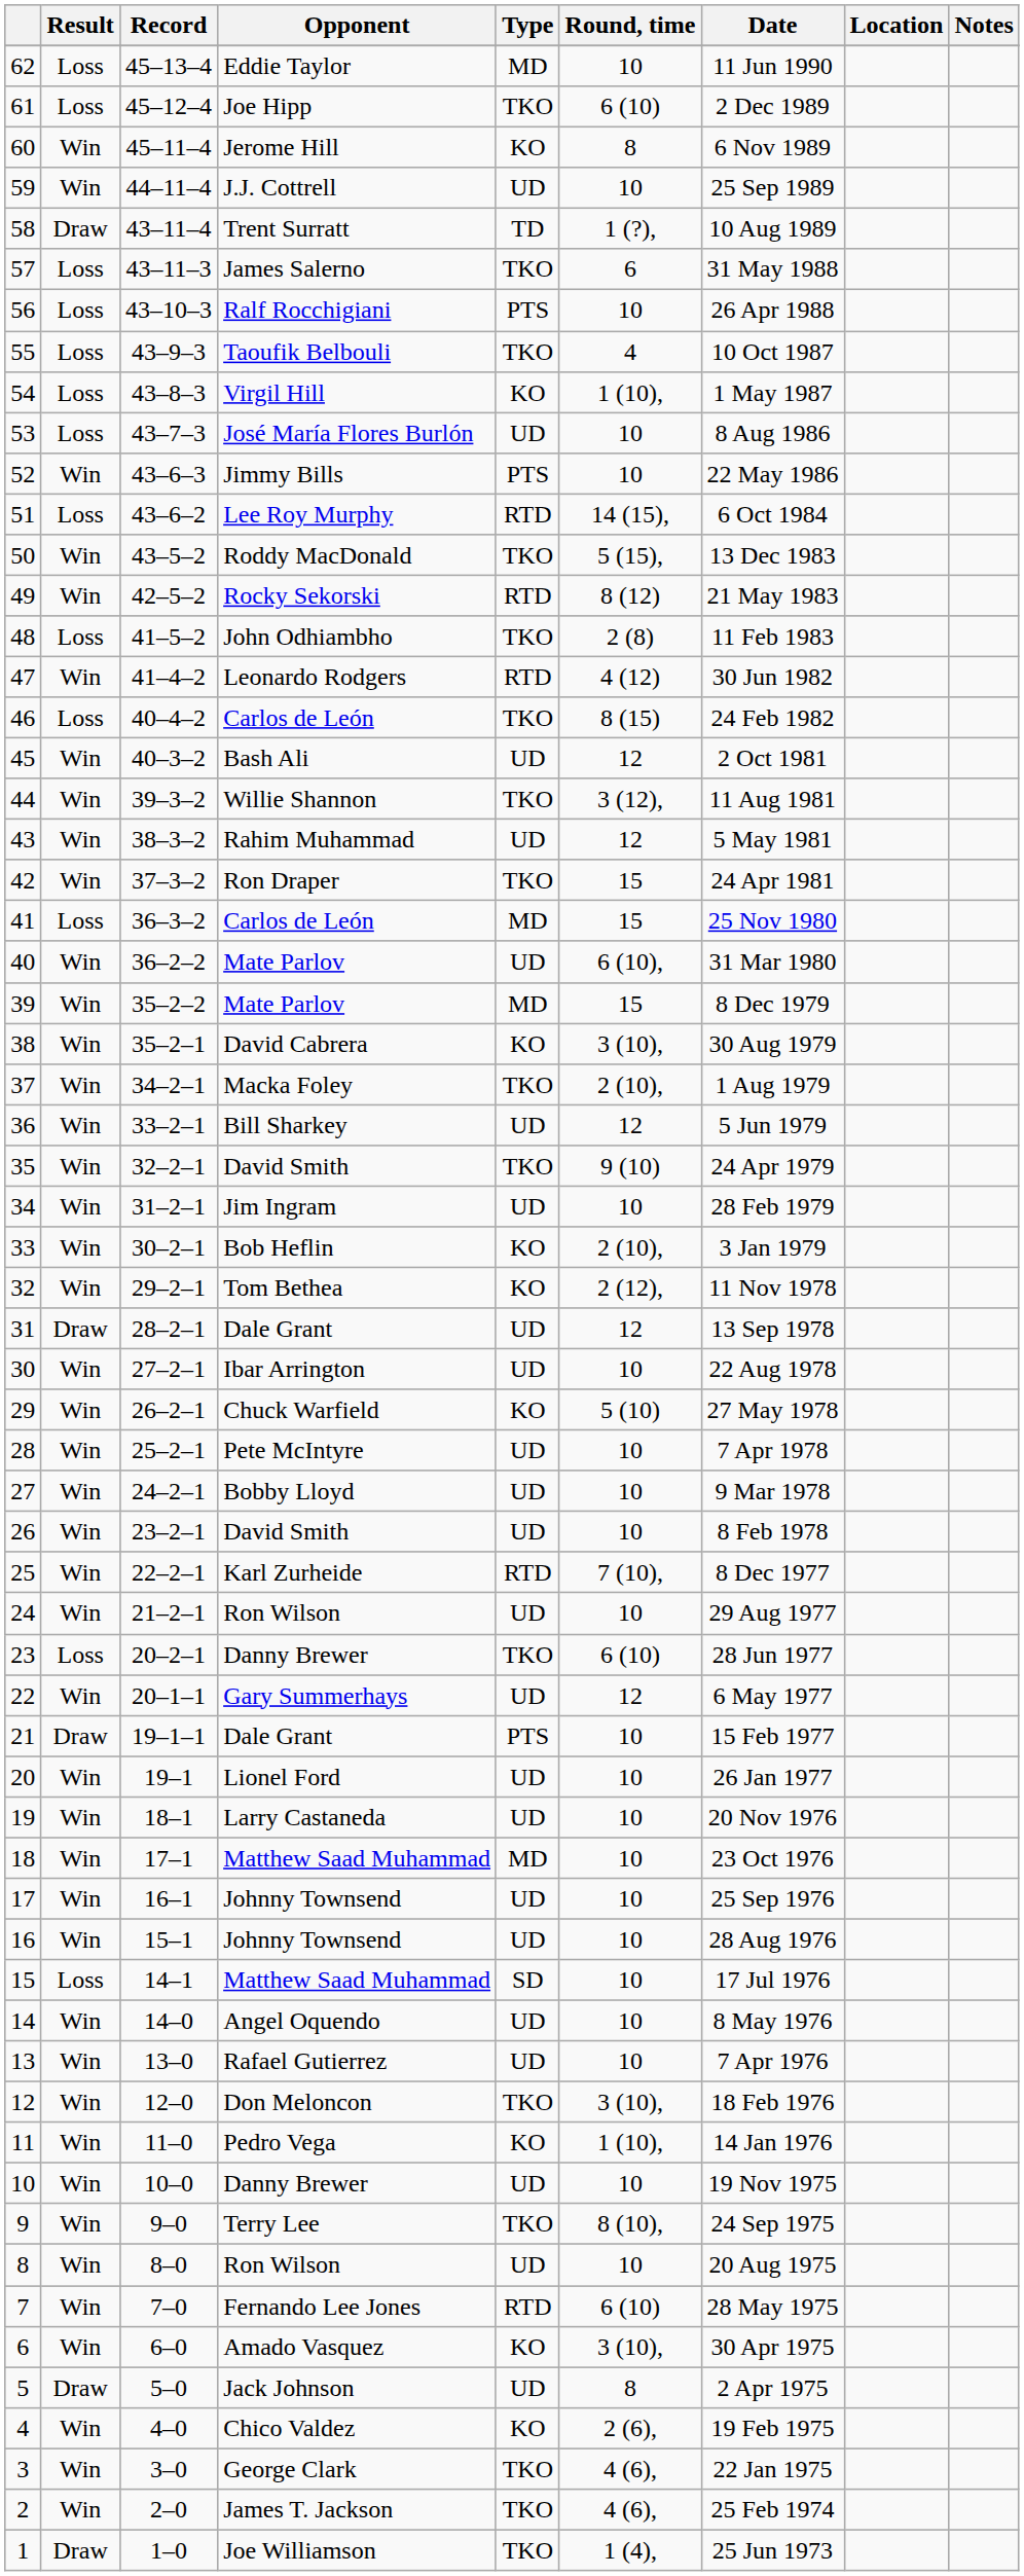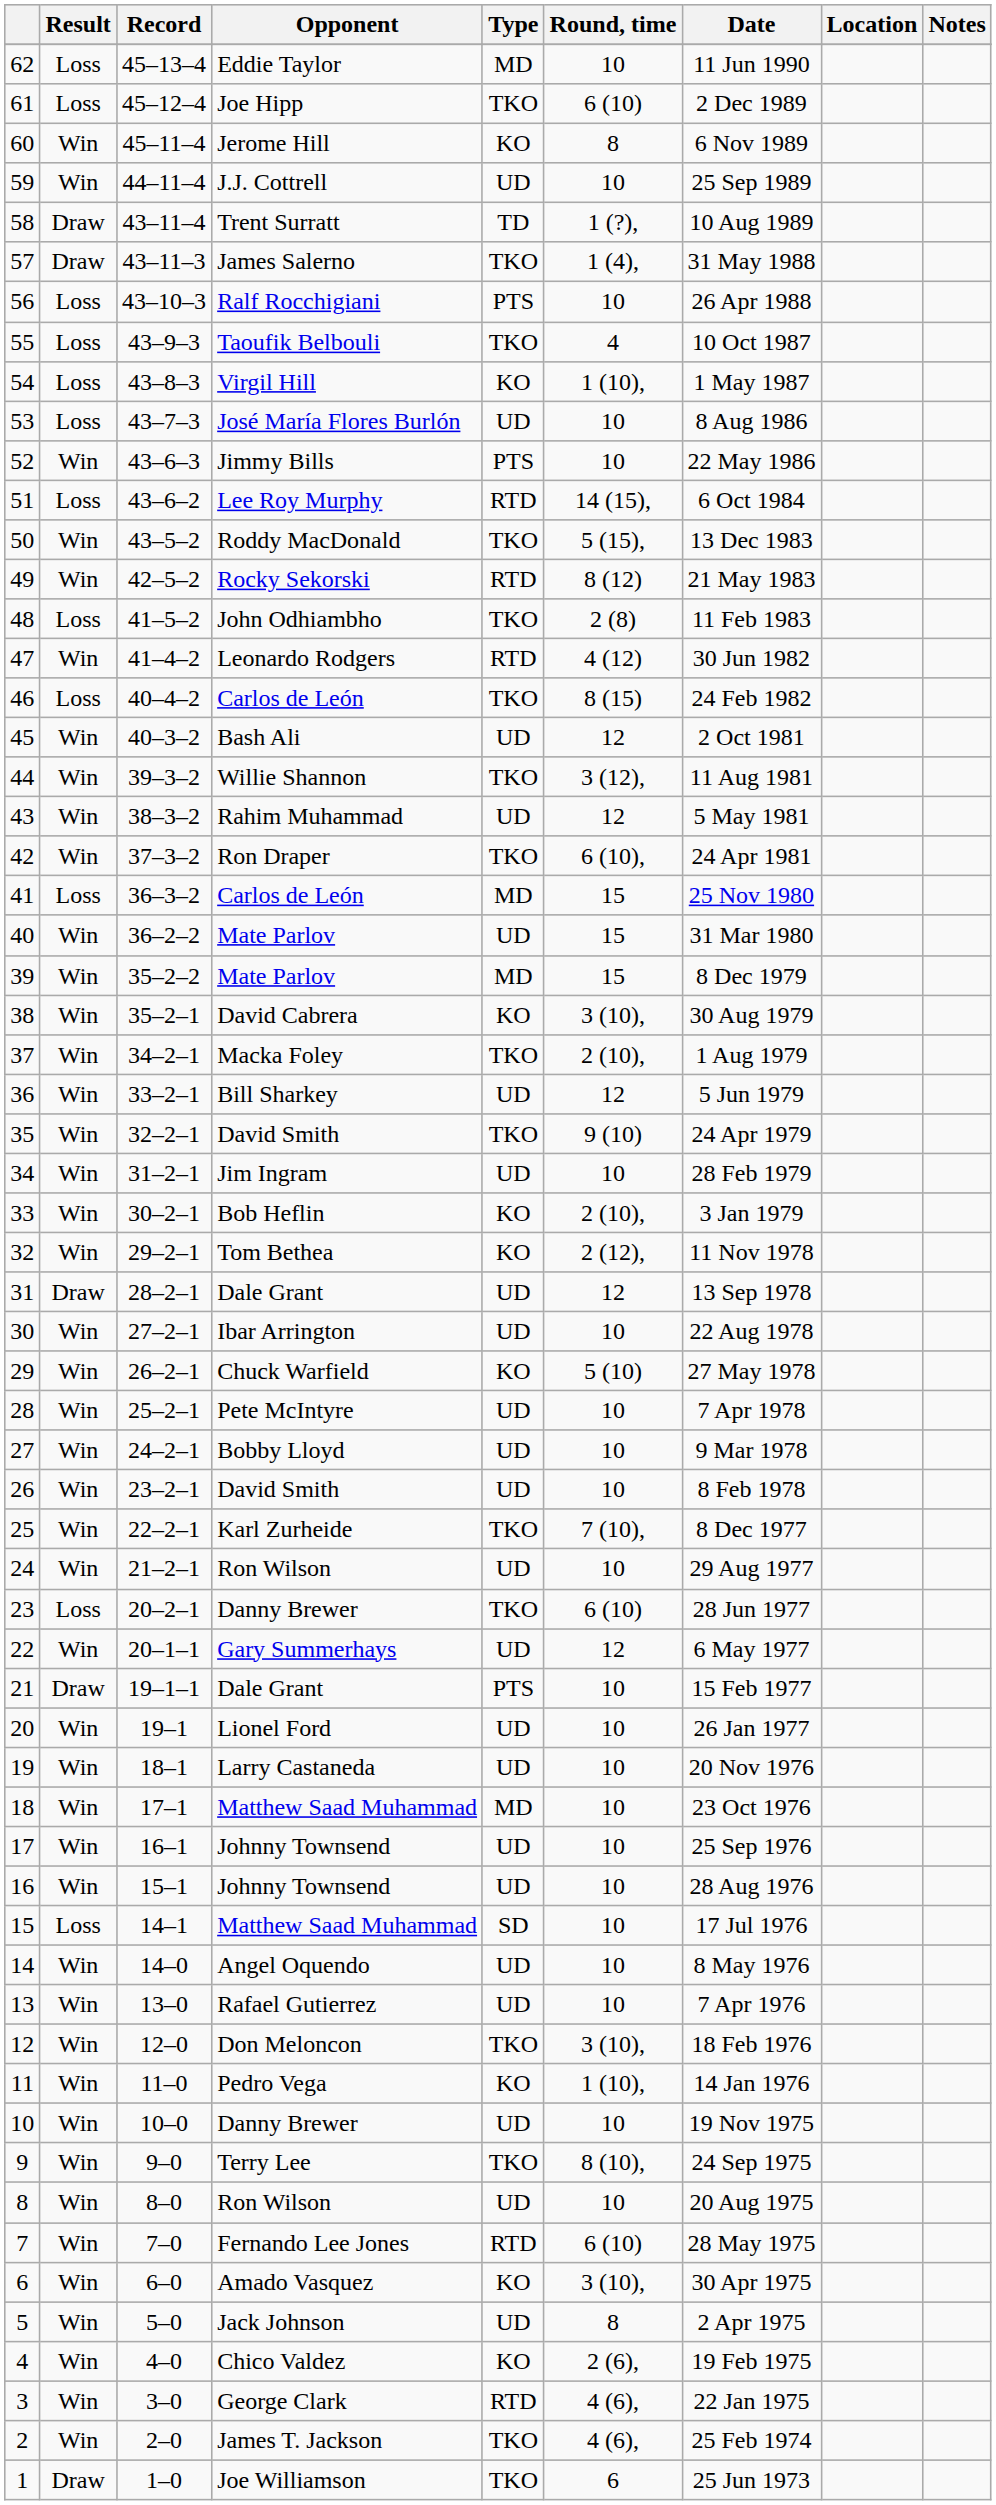 <table class="wikitable" style="text-align:center; font-size:95%">
 <tr>
 <th></th>
 <th>Result</th>
 <th>Record</th>
 <th>Opponent</th>
 <th>Type</th>
 <th>Round, time</th>
 <th>Date</th>
 <th>Location</th>
 <th>Notes</th>
 </tr>
 <tr>
 </tr>
 <tr align=center>
 <td>62</td>
 <td>Loss</td>
 <td>45–13–4</td>
 <td align=left>Eddie Taylor</td>
 <td>MD</td>
 <td>10</td>
 <td>11 Jun 1990</td>
 <td align=left></td>
 <td></td>
 </tr>
 <tr>
 <td>61</td>
 <td>Loss</td>
 <td>45–12–4</td>
 <td align=left>Joe Hipp</td>
 <td>TKO</td>
 <td>6 (10)</td>
 <td>2 Dec 1989</td>
 <td align=left></td>
 <td align=left></td>
 </tr>
 <tr>
 <td>60</td>
 <td>Win</td>
 <td>45–11–4</td>
 <td align=left>Jerome Hill</td>
 <td>KO</td>
 <td>8</td>
 <td>6 Nov 1989</td>
 <td align=left></td>
 <td align=left></td>
 </tr>
 <tr>
 <td>59</td>
 <td>Win</td>
 <td>44–11–4</td>
 <td align=left>J.J. Cottrell</td>
 <td>UD</td>
 <td>10</td>
 <td>25 Sep 1989</td>
 <td align=left></td>
 <td align=left></td>
 </tr>
 <tr>
 <td>58</td>
 <td>Draw</td>
 <td>43–11–4</td>
 <td align=left>Trent Surratt</td>
 <td>TD</td>
 <td>1 (?), </td>
 <td>10 Aug 1989</td>
 <td align=left></td>
 <td align=left></td>
 </tr>
 <tr>
 <td>57</td>
-<td>Loss</td>
+<td>Draw</td>
 <td>43–11–3</td>
 <td align=left>James Salerno</td>
 <td>TKO</td>
-<td>6</td>
+<td>1 (4), </td>
 <td>31 May 1988</td>
 <td align=left></td>
 <td align=left></td>
 </tr>
 <tr>
 <td>56</td>
 <td>Loss</td>
 <td>43–10–3</td>
 <td align=left><a href='#'>Ralf Rocchigiani</a></td>
 <td>PTS</td>
 <td>10</td>
 <td>26 Apr 1988</td>
 <td align=left></td>
 <td align=left></td>
 </tr>
 <tr>
 <td>55</td>
 <td>Loss</td>
 <td>43–9–3</td>
 <td align=left><a href='#'>Taoufik Belbouli</a></td>
 <td>TKO</td>
 <td>4</td>
 <td>10 Oct 1987</td>
 <td align=left></td>
 <td align=left></td>
 </tr>
 <tr>
 <td>54</td>
 <td>Loss</td>
 <td>43–8–3</td>
 <td align=left><a href='#'>Virgil Hill</a></td>
 <td>KO</td>
 <td>1 (10), </td>
 <td>1 May 1987</td>
 <td align=left></td>
 <td></td>
 </tr>
 <tr>
 <td>53</td>
 <td>Loss</td>
 <td>43–7–3</td>
 <td align=left><a href='#'>José María Flores Burlón</a></td>
 <td>UD</td>
 <td>10</td>
 <td>8 Aug 1986</td>
 <td align=left></td>
 <td align=left></td>
 </tr>
 <tr>
 <td>52</td>
 <td>Win</td>
 <td>43–6–3</td>
 <td align=left>Jimmy Bills</td>
 <td>PTS</td>
 <td>10</td>
 <td>22 May 1986</td>
 <td align=left></td>
 <td align=left></td>
 </tr>
 <tr>
 <td>51</td>
 <td>Loss</td>
 <td>43–6–2</td>
 <td align=left><a href='#'>Lee Roy Murphy</a></td>
 <td>RTD</td>
 <td>14 (15), </td>
 <td>6 Oct 1984</td>
 <td align=left></td>
 <td align=left></td>
 </tr>
 <tr>
 <td>50</td>
 <td>Win</td>
 <td>43–5–2</td>
 <td align=left>Roddy MacDonald</td>
 <td>TKO</td>
 <td>5 (15), </td>
 <td>13 Dec 1983</td>
 <td align=left></td>
 <td align=left></td>
 </tr>
 <tr>
 <td>49</td>
 <td>Win</td>
 <td>42–5–2</td>
 <td align=left><a href='#'>Rocky Sekorski</a></td>
 <td>RTD</td>
 <td>8 (12)</td>
 <td>21 May 1983</td>
 <td align=left></td>
 <td align=left></td>
 </tr>
 <tr>
 <td>48</td>
 <td>Loss</td>
 <td>41–5–2</td>
 <td align=left>John Odhiambho</td>
 <td>TKO</td>
 <td>2 (8)</td>
 <td>11 Feb 1983</td>
 <td align=left></td>
 <td align=left></td>
 </tr>
 <tr>
 <td>47</td>
 <td>Win</td>
 <td>41–4–2</td>
 <td align=left>Leonardo Rodgers</td>
 <td>RTD</td>
 <td>4 (12)</td>
 <td>30 Jun 1982</td>
 <td align=left></td>
 <td align=left></td>
 </tr>
 <tr>
 <td>46</td>
 <td>Loss</td>
 <td>40–4–2</td>
 <td align=left><a href='#'>Carlos de León</a></td>
 <td>TKO</td>
 <td>8 (15)</td>
 <td>24 Feb 1982</td>
 <td align=left></td>
 <td align=left></td>
 </tr>
 <tr>
 <td>45</td>
 <td>Win</td>
 <td>40–3–2</td>
 <td align=left>Bash Ali</td>
 <td>UD</td>
 <td>12</td>
 <td>2 Oct 1981</td>
 <td align=left></td>
 <td align=left></td>
 </tr>
 <tr>
 <td>44</td>
 <td>Win</td>
 <td>39–3–2</td>
 <td align=left>Willie Shannon</td>
 <td>TKO</td>
 <td>3 (12), </td>
 <td>11 Aug 1981</td>
 <td align=left></td>
 <td align=left></td>
 </tr>
 <tr>
 <td>43</td>
 <td>Win</td>
 <td>38–3–2</td>
 <td align=left>Rahim Muhammad</td>
 <td>UD</td>
 <td>12</td>
 <td>5 May 1981</td>
 <td align=left></td>
 <td align=left></td>
 </tr>
 <tr>
 <td>42</td>
 <td>Win</td>
 <td>37–3–2</td>
 <td align=left>Ron Draper</td>
 <td>TKO</td>
-<td>15</td>
+<td>6 (10), </td>
 <td>24 Apr 1981</td>
 <td align=left></td>
 <td align=left></td>
 </tr>
 <tr>
 <td>41</td>
 <td>Loss</td>
 <td>36–3–2</td>
 <td align=left><a href='#'>Carlos de León</a></td>
 <td>MD</td>
 <td>15</td>
 <td><a href='#'>25 Nov 1980</a></td>
 <td align=left></td>
 <td align=left></td>
 </tr>
 <tr>
 <td>40</td>
 <td>Win</td>
 <td>36–2–2</td>
 <td align=left><a href='#'>Mate Parlov</a></td>
 <td>UD</td>
-<td>6 (10), </td>
+<td>15</td>
 <td>31 Mar 1980</td>
 <td align=left></td>
 <td align=left></td>
 </tr>
 <tr>
 <td>39</td>
 <td>Win</td>
 <td>35–2–2</td>
 <td align=left><a href='#'>Mate Parlov</a></td>
 <td>MD</td>
 <td>15</td>
 <td>8 Dec 1979</td>
 <td align=left></td>
 <td align=left></td>
 </tr>
 <tr>
 <td>38</td>
 <td>Win</td>
 <td>35–2–1</td>
 <td align=left>David Cabrera</td>
 <td>KO</td>
 <td>3 (10), </td>
 <td>30 Aug 1979</td>
 <td align=left></td>
 <td align=left></td>
 </tr>
 <tr>
 <td>37</td>
 <td>Win</td>
 <td>34–2–1</td>
 <td align=left>Macka Foley</td>
 <td>TKO</td>
 <td>2 (10), </td>
 <td>1 Aug 1979</td>
 <td align=left></td>
 <td align=left></td>
 </tr>
 <tr>
 <td>36</td>
 <td>Win</td>
 <td>33–2–1</td>
 <td align=left>Bill Sharkey</td>
 <td>UD</td>
 <td>12</td>
 <td>5 Jun 1979</td>
 <td align=left></td>
 <td align=left></td>
 </tr>
 <tr>
 <td>35</td>
 <td>Win</td>
 <td>32–2–1</td>
 <td align=left>David Smith</td>
 <td>TKO</td>
 <td>9 (10)</td>
 <td>24 Apr 1979</td>
 <td align=left></td>
 <td align=left></td>
 </tr>
 <tr>
 <td>34</td>
 <td>Win</td>
 <td>31–2–1</td>
 <td align=left>Jim Ingram</td>
 <td>UD</td>
 <td>10</td>
 <td>28 Feb 1979</td>
 <td align=left></td>
 <td align=left></td>
 </tr>
 <tr>
 <td>33</td>
 <td>Win</td>
 <td>30–2–1</td>
 <td align=left>Bob Heflin</td>
 <td>KO</td>
 <td>2 (10), </td>
 <td>3 Jan 1979</td>
 <td align=left></td>
 <td align=left></td>
 </tr>
 <tr>
 <td>32</td>
 <td>Win</td>
 <td>29–2–1</td>
 <td align=left>Tom Bethea</td>
 <td>KO</td>
 <td>2 (12), </td>
 <td>11 Nov 1978</td>
 <td align=left></td>
 <td align=left></td>
 </tr>
 <tr>
 <td>31</td>
 <td> Draw</td>
 <td>28–2–1</td>
 <td align=left>Dale Grant</td>
 <td>UD</td>
 <td>12</td>
 <td>13 Sep 1978</td>
 <td align=left></td>
 <td align=left></td>
 </tr>
 <tr>
 <td>30</td>
 <td>Win</td>
 <td>27–2–1</td>
 <td align=left>Ibar Arrington</td>
 <td>UD</td>
 <td>10</td>
 <td>22 Aug 1978</td>
 <td align=left></td>
 <td align=left></td>
 </tr>
 <tr>
 <td>29</td>
 <td>Win</td>
 <td>26–2–1</td>
 <td align=left>Chuck Warfield</td>
 <td>KO</td>
 <td>5 (10)</td>
 <td>27 May 1978</td>
 <td align=left></td>
 <td align=left></td>
 </tr>
 <tr>
 <td>28</td>
 <td>Win</td>
 <td>25–2–1</td>
 <td align=left>Pete McIntyre</td>
 <td>UD</td>
 <td>10</td>
 <td>7 Apr 1978</td>
 <td align=left></td>
 <td align=left></td>
 </tr>
 <tr>
 <td>27</td>
 <td>Win</td>
 <td>24–2–1</td>
 <td align=left>Bobby Lloyd</td>
 <td>UD</td>
 <td>10</td>
 <td>9 Mar 1978</td>
 <td align=left></td>
 <td align=left></td>
 </tr>
 <tr>
 <td>26</td>
 <td>Win</td>
 <td>23–2–1</td>
 <td align=left>David Smith</td>
 <td>UD</td>
 <td>10</td>
 <td>8 Feb 1978</td>
 <td align=left></td>
 <td align=left></td>
 </tr>
 <tr>
 <td>25</td>
 <td>Win</td>
 <td>22–2–1</td>
 <td align=left>Karl Zurheide</td>
-<td>RTD</td>
+<td>TKO</td>
 <td>7 (10), </td>
 <td>8 Dec 1977</td>
 <td align=left></td>
 <td></td>
 </tr>
 <tr>
 <td>24</td>
 <td>Win</td>
 <td>21–2–1</td>
 <td align=left>Ron Wilson</td>
 <td>UD</td>
 <td>10</td>
 <td>29 Aug 1977</td>
 <td align=left></td>
 <td align=left></td>
 </tr>
 <tr>
 <td>23</td>
 <td>Loss</td>
 <td>20–2–1</td>
 <td align=left>Danny Brewer</td>
 <td>TKO</td>
 <td>6 (10)</td>
 <td>28 Jun 1977</td>
 <td align=left></td>
 <td align=left></td>
 </tr>
 <tr>
 <td>22</td>
 <td>Win</td>
 <td>20–1–1</td>
 <td align=left><a href='#'>Gary Summerhays</a></td>
 <td>UD</td>
 <td>12</td>
 <td>6 May 1977</td>
 <td align=left></td>
 <td align=left></td>
 </tr>
 <tr>
 <td>21</td>
 <td>Draw</td>
 <td>19–1–1</td>
 <td align=left>Dale Grant</td>
 <td>PTS</td>
 <td>10</td>
 <td>15 Feb 1977</td>
 <td align=left></td>
 <td align=left></td>
 </tr>
 <tr>
 <td>20</td>
 <td>Win</td>
 <td>19–1</td>
 <td align=left>Lionel Ford</td>
 <td>UD</td>
 <td>10</td>
 <td>26 Jan 1977</td>
 <td align=left></td>
 <td align=left></td>
 </tr>
 <tr>
 <td>19</td>
 <td>Win</td>
 <td>18–1</td>
 <td align=left>Larry Castaneda</td>
 <td>UD</td>
 <td>10</td>
 <td>20 Nov 1976</td>
 <td align=left></td>
 <td align=left></td>
 </tr>
 <tr>
 <td>18</td>
 <td>Win</td>
 <td>17–1</td>
 <td align=left><a href='#'>Matthew Saad Muhammad</a></td>
 <td>MD</td>
 <td>10</td>
 <td>23 Oct 1976</td>
 <td align=left></td>
 <td></td>
 </tr>
 <tr>
 <td>17</td>
 <td>Win</td>
 <td>16–1</td>
 <td align=left>Johnny Townsend</td>
 <td>UD</td>
 <td>10</td>
 <td>25 Sep 1976</td>
 <td align=left></td>
 <td align=left></td>
 </tr>
 <tr>
 <td>16</td>
 <td>Win</td>
 <td>15–1</td>
 <td align=left>Johnny Townsend</td>
 <td>UD</td>
 <td>10</td>
 <td>28 Aug 1976</td>
 <td align=left></td>
 <td align=left></td>
 </tr>
 <tr>
 <td>15</td>
 <td>Loss</td>
 <td>14–1</td>
 <td align=left><a href='#'>Matthew Saad Muhammad</a></td>
 <td>SD</td>
 <td>10</td>
 <td>17 Jul 1976</td>
 <td align=left></td>
 <td align=left></td>
 </tr>
 <tr>
 <td>14</td>
 <td>Win</td>
 <td>14–0</td>
 <td align=left>Angel Oquendo</td>
 <td>UD</td>
 <td>10</td>
 <td>8 May 1976</td>
 <td align=left></td>
 <td align=left></td>
 </tr>
 <tr>
 <td>13</td>
 <td>Win</td>
 <td>13–0</td>
 <td align=left>Rafael Gutierrez</td>
 <td>UD</td>
 <td>10</td>
 <td>7 Apr 1976</td>
 <td align=left></td>
 <td align=left></td>
 </tr>
 <tr>
 <td>12</td>
 <td>Win</td>
 <td>12–0</td>
 <td align=left>Don Meloncon</td>
 <td>TKO</td>
 <td>3 (10), </td>
 <td>18 Feb 1976</td>
 <td align=left></td>
 <td align=left></td>
 </tr>
 <tr>
 <td>11</td>
 <td>Win</td>
 <td>11–0</td>
 <td align=left>Pedro Vega</td>
 <td>KO</td>
 <td>1 (10), </td>
 <td>14 Jan 1976</td>
 <td align=left></td>
 <td align=left></td>
 </tr>
 <tr>
 <td>10</td>
 <td>Win</td>
 <td>10–0</td>
 <td align=left>Danny Brewer</td>
 <td>UD</td>
 <td>10</td>
 <td>19 Nov 1975</td>
 <td align=left></td>
 <td align=left></td>
 </tr>
 <tr>
 <td>9</td>
 <td>Win</td>
 <td>9–0</td>
 <td align=left>Terry Lee</td>
 <td>TKO</td>
 <td>8 (10), </td>
 <td>24 Sep 1975</td>
 <td align=left></td>
 <td></td>
 </tr>
 <tr>
 <td>8</td>
 <td>Win</td>
 <td>8–0</td>
 <td align=left>Ron Wilson</td>
 <td>UD</td>
 <td>10</td>
 <td>20 Aug 1975</td>
 <td align=left></td>
 <td align=left></td>
 </tr>
 <tr>
 <td>7</td>
 <td>Win</td>
 <td>7–0</td>
 <td align=left>Fernando Lee Jones</td>
 <td>RTD</td>
 <td>6 (10)</td>
 <td>28 May 1975</td>
 <td align=left></td>
 <td align=left></td>
 </tr>
 <tr>
 <td>6</td>
 <td>Win</td>
 <td>6–0</td>
 <td align=left>Amado Vasquez</td>
 <td>KO</td>
 <td>3 (10), </td>
 <td>30 Apr 1975</td>
 <td align=left></td>
 <td align=left></td>
 </tr>
 <tr>
 <td>5</td>
-<td>Draw</td>
+<td>Win</td>
 <td>5–0</td>
 <td align=left>Jack Johnson</td>
 <td>UD</td>
 <td>8</td>
 <td>2 Apr 1975</td>
 <td align=left></td>
 <td align=left></td>
 </tr>
 <tr>
 <td>4</td>
 <td>Win</td>
 <td>4–0</td>
 <td align=left>Chico Valdez</td>
 <td>KO</td>
 <td>2 (6), </td>
 <td>19 Feb 1975</td>
 <td align=left></td>
 <td align=left></td>
 </tr>
 <tr>
 <td>3</td>
 <td>Win</td>
 <td>3–0</td>
 <td align=left>George Clark</td>
-<td>TKO</td>
+<td>RTD</td>
 <td>4 (6), </td>
 <td>22 Jan 1975</td>
 <td align=left></td>
 <td></td>
 </tr>
 <tr>
 <td>2</td>
 <td>Win</td>
 <td>2–0</td>
 <td align=left>James T. Jackson</td>
 <td>TKO</td>
 <td>4 (6), </td>
 <td>25 Feb 1974</td>
 <td align=left></td>
 <td></td>
 </tr>
 <tr>
 <td>1</td>
 <td>Draw</td>
 <td>1–0</td>
 <td align=left>Joe Williamson</td>
 <td>TKO</td>
-<td>1 (4), </td>
+<td>6</td>
 <td>25 Jun 1973</td>
 <td align=left></td>
 <td></td>
 </tr>
 </table>
